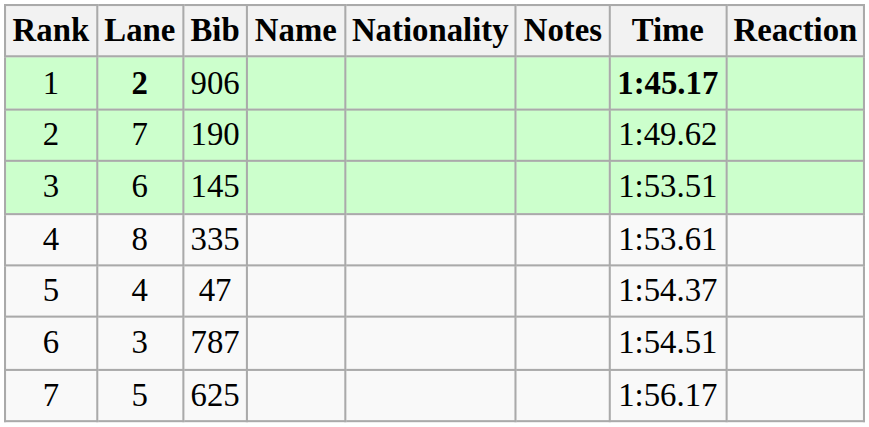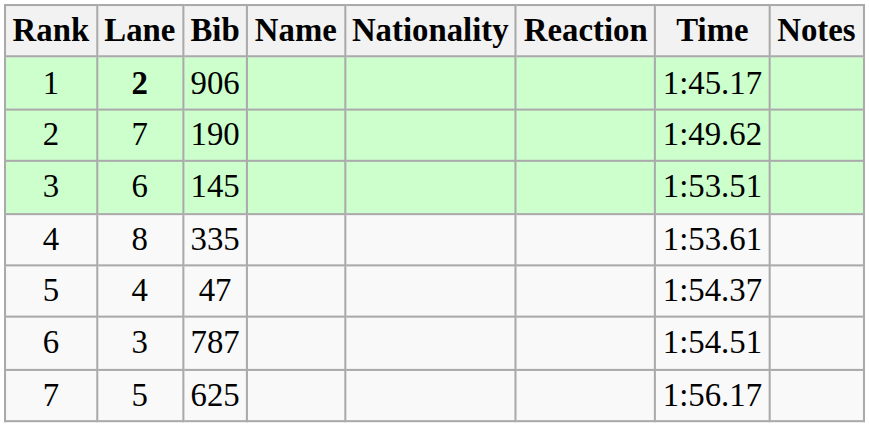 <table class="wikitable sortable" style="text-align:center">
 <tr>
 <th>Rank</th>
 <th>Lane</th>
 <th>Bib</th>
 <th>Name</th>
 <th>Nationality</th>
+<th>Reaction</th>
+<th>Time</th>
 <th>Notes</th>
-<th>Time</th>
-<th>Reaction</th>
 </tr>
 <tr bgcolor=ccffcc>
 <td>1</td>
 <td><strong>2</strong></td>
 <td>906</td>
 <td align=left></td>
 <td align=left></td>
+<td></td>
+<td>1:45.17</td>
 <td><strong></strong></td>
-<td><strong>1:45.17</strong></td>
-<td></td>
 </tr>
 <tr bgcolor=ccffcc>
 <td>2</td>
 <td>7</td>
 <td>190</td>
 <td align=left></td>
 <td align=left></td>
+<td></td>
+<td>1:49.62</td>
 <td><strong></strong></td>
-<td>1:49.62</td>
-<td></td>
 </tr>
 <tr bgcolor=ccffcc>
 <td>3</td>
 <td>6</td>
 <td>145</td>
 <td align=left></td>
 <td align=left></td>
+<td></td>
+<td>1:53.51</td>
 <td><strong></strong></td>
-<td>1:53.51</td>
-<td></td>
 </tr>
 <tr>
 <td>4</td>
 <td>8</td>
 <td>335</td>
 <td align=left></td>
 <td align=left></td>
 <td></td>
 <td>1:53.61</td>
 <td></td>
 </tr>
 <tr>
 <td>5</td>
 <td>4</td>
 <td>47</td>
 <td align=left></td>
 <td align=left></td>
 <td></td>
 <td>1:54.37</td>
 <td></td>
 </tr>
 <tr>
 <td>6</td>
 <td>3</td>
 <td>787</td>
 <td align=left></td>
 <td align=left></td>
 <td></td>
 <td>1:54.51</td>
 <td></td>
 </tr>
 <tr>
 <td>7</td>
 <td>5</td>
 <td>625</td>
 <td align=left></td>
 <td align=left></td>
 <td></td>
 <td>1:56.17</td>
 <td></td>
 </tr>
 </table>
